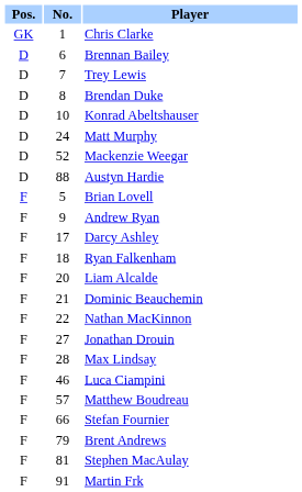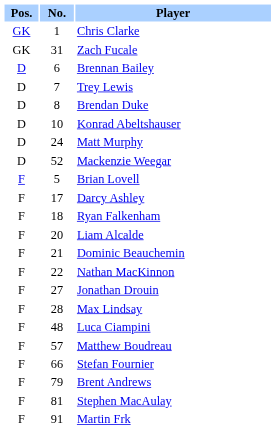 <table border="0" cellspacing="2" cellpadding="2">
 <tr bgcolor=AAD0FF>
 <th width=40>Pos.</th>
 <th width=40>No.</th>
 <th width=250>Player</th>
 </tr>
 <tr>
 <td style="text-align:center;"><a href='#'>GK</a></td>
 <td style="text-align:center;">1</td>
 <td><a href='#'>Chris Clarke</a></td>
+</tr>
+<tr>
+<td style="text-align:center;">GK</td>
+<td style="text-align:center;">31</td>
+<td><a href='#'>Zach Fucale</a></td>
 </tr>
 <tr>
 <td style="text-align:center;"><a href='#'>D</a></td>
 <td style="text-align:center;">6</td>
 <td><a href='#'>Brennan Bailey</a></td>
 </tr>
 <tr>
 <td style="text-align:center;">D</td>
 <td style="text-align:center;">7</td>
 <td><a href='#'>Trey Lewis</a></td>
 </tr>
 <tr>
 <td style="text-align:center;">D</td>
 <td style="text-align:center;">8</td>
 <td><a href='#'>Brendan Duke</a></td>
 </tr>
 <tr>
 <td style="text-align:center;">D</td>
 <td style="text-align:center;">10</td>
 <td><a href='#'>Konrad Abeltshauser</a></td>
 </tr>
 <tr>
 <td style="text-align:center;">D</td>
 <td style="text-align:center;">24</td>
 <td><a href='#'>Matt Murphy</a></td>
 </tr>
 <tr>
 <td style="text-align:center;">D</td>
 <td style="text-align:center;">52</td>
 <td><a href='#'>Mackenzie Weegar</a></td>
 </tr>
 <tr>
-<td style="text-align:center;">D</td>
-<td style="text-align:center;">88</td>
-<td><a href='#'>Austyn Hardie</a></td>
-</tr>
-<tr>
 <td style="text-align:center;"><a href='#'>F</a></td>
 <td style="text-align:center;">5</td>
 <td><a href='#'>Brian Lovell</a></td>
-</tr>
-<tr>
-<td style="text-align:center;">F</td>
-<td style="text-align:center;">9</td>
-<td><a href='#'>Andrew Ryan</a></td>
 </tr>
 <tr>
 <td style="text-align:center;">F</td>
 <td style="text-align:center;">17</td>
 <td><a href='#'>Darcy Ashley</a></td>
 </tr>
 <tr>
 <td style="text-align:center;">F</td>
 <td style="text-align:center;">18</td>
 <td><a href='#'>Ryan Falkenham</a></td>
 </tr>
 <tr>
 <td style="text-align:center;">F</td>
 <td style="text-align:center;">20</td>
 <td><a href='#'>Liam Alcalde</a></td>
 </tr>
 <tr>
 <td style="text-align:center;">F</td>
 <td style="text-align:center;">21</td>
 <td><a href='#'>Dominic Beauchemin</a></td>
 </tr>
 <tr>
 <td style="text-align:center;">F</td>
 <td style="text-align:center;">22</td>
 <td><a href='#'>Nathan MacKinnon</a></td>
 </tr>
 <tr>
 <td style="text-align:center;">F</td>
 <td style="text-align:center;">27</td>
 <td><a href='#'>Jonathan Drouin</a></td>
 </tr>
 <tr>
 <td style="text-align:center;">F</td>
 <td style="text-align:center;">28</td>
 <td><a href='#'>Max Lindsay</a></td>
 </tr>
 <tr>
 <td style="text-align:center;">F</td>
-<td style="text-align:center;">46</td>
+<td style="text-align:center;">48</td>
 <td><a href='#'>Luca Ciampini</a></td>
 </tr>
 <tr>
 <td style="text-align:center;">F</td>
 <td style="text-align:center;">57</td>
 <td><a href='#'>Matthew Boudreau</a></td>
 </tr>
 <tr>
 <td style="text-align:center;">F</td>
 <td style="text-align:center;">66</td>
 <td><a href='#'>Stefan Fournier</a></td>
 </tr>
 <tr>
 <td style="text-align:center;">F</td>
 <td style="text-align:center;">79</td>
 <td><a href='#'>Brent Andrews</a></td>
 </tr>
 <tr>
 <td style="text-align:center;">F</td>
 <td style="text-align:center;">81</td>
 <td><a href='#'>Stephen MacAulay</a></td>
 </tr>
 <tr>
 <td style="text-align:center;">F</td>
 <td style="text-align:center;">91</td>
 <td><a href='#'>Martin Frk</a></td>
 </tr>
 </table>
